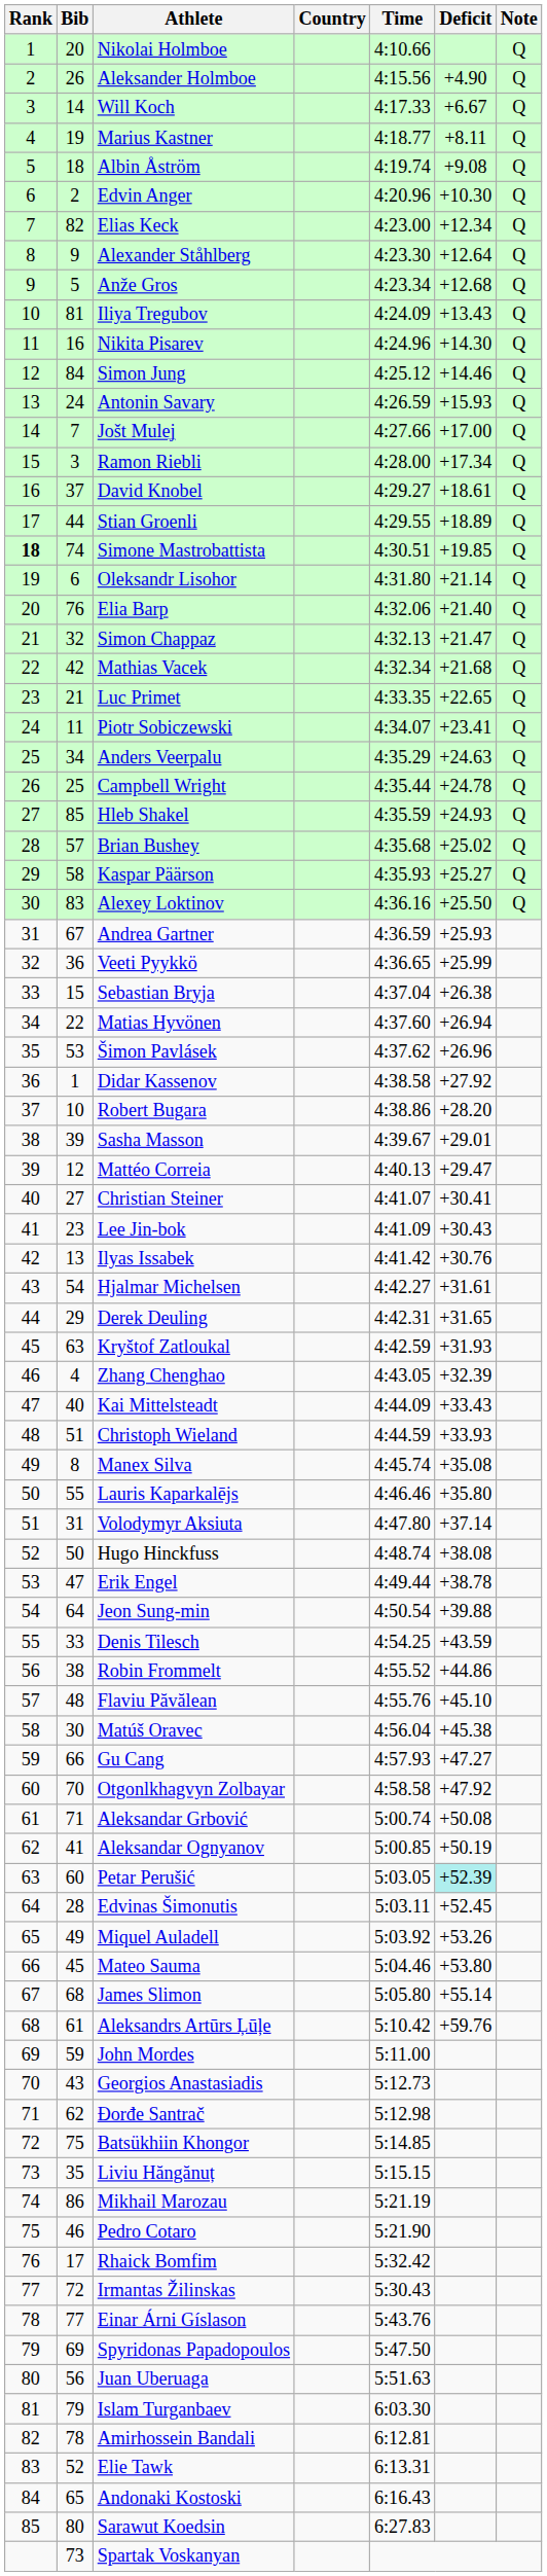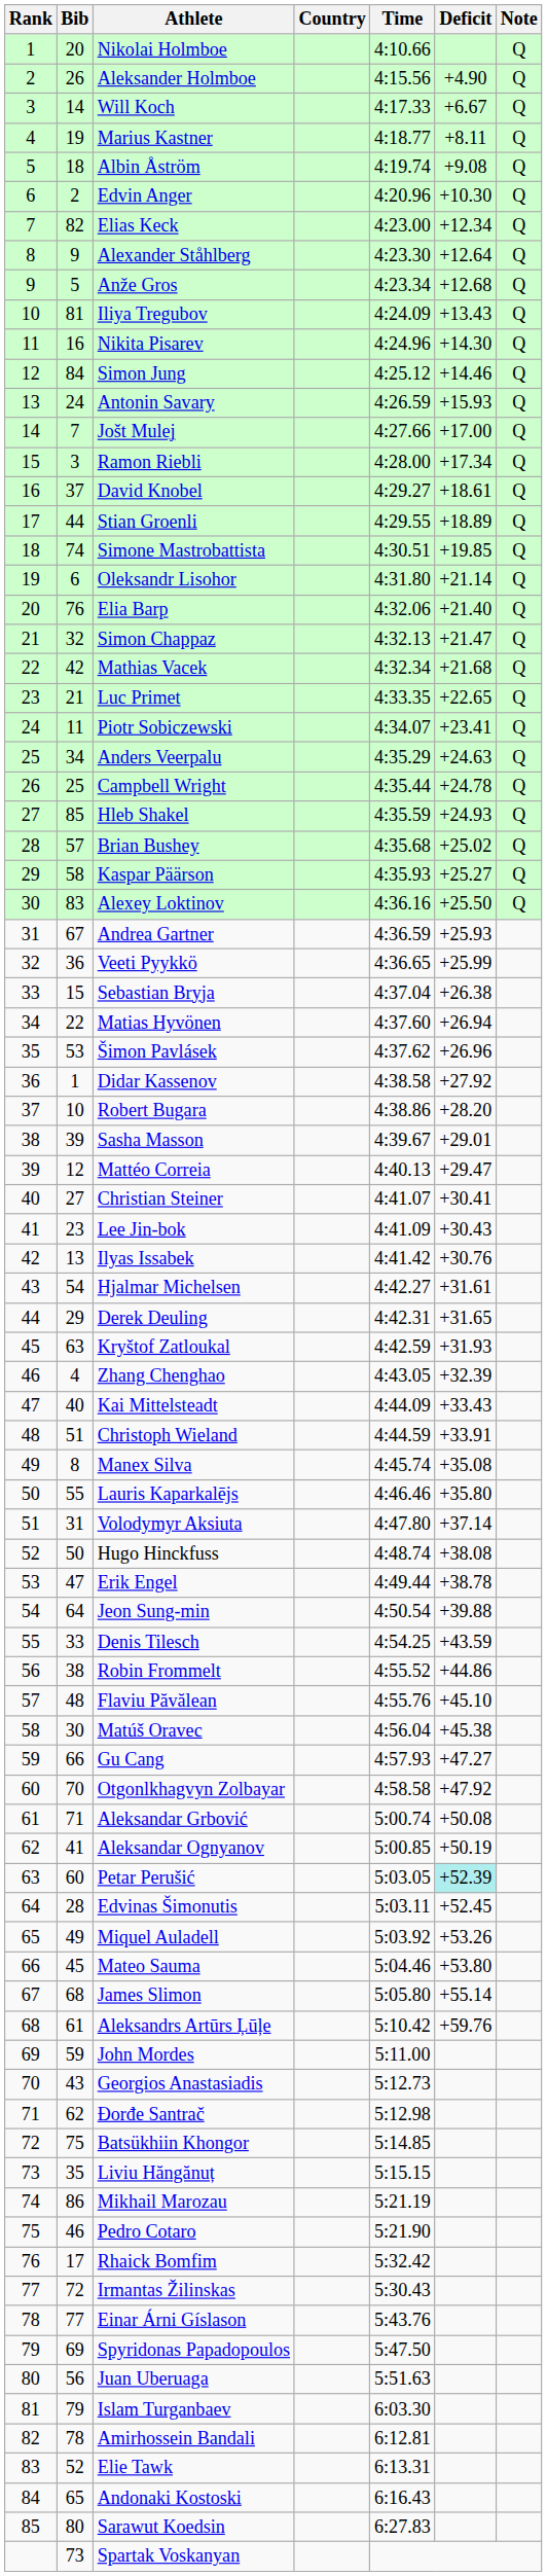 <table class="wikitable sortable" style="text-align:center">
 <tr>
 <th>Rank</th>
 <th>Bib</th>
 <th>Athlete</th>
 <th>Country</th>
 <th>Time</th>
 <th>Deficit</th>
 <th>Note</th>
 </tr>
 <tr bgcolor=ccffcc>
 <td>1</td>
 <td>20</td>
 <td align=left><a href='#'>Nikolai Holmboe</a></td>
 <td align=left></td>
 <td>4:10.66</td>
 <td></td>
 <td>Q</td>
 </tr>
 <tr bgcolor=ccffcc>
 <td>2</td>
 <td>26</td>
 <td align=left><a href='#'>Aleksander Holmboe</a></td>
 <td align=left></td>
 <td>4:15.56</td>
 <td>+4.90</td>
 <td>Q</td>
 </tr>
 <tr bgcolor=ccffcc>
 <td>3</td>
 <td>14</td>
 <td align=left><a href='#'>Will Koch</a></td>
 <td align=left></td>
 <td>4:17.33</td>
 <td>+6.67</td>
 <td>Q</td>
 </tr>
 <tr bgcolor=ccffcc>
 <td>4</td>
 <td>19</td>
 <td align=left><a href='#'>Marius Kastner</a></td>
 <td align=left></td>
 <td>4:18.77</td>
 <td>+8.11</td>
 <td>Q</td>
 </tr>
 <tr bgcolor=ccffcc>
 <td>5</td>
 <td>18</td>
 <td align=left><a href='#'>Albin Åström</a></td>
 <td align=left></td>
 <td>4:19.74</td>
 <td>+9.08</td>
 <td>Q</td>
 </tr>
 <tr bgcolor=ccffcc>
 <td>6</td>
 <td>2</td>
 <td align=left><a href='#'>Edvin Anger</a></td>
 <td align=left></td>
 <td>4:20.96</td>
 <td>+10.30</td>
 <td>Q</td>
 </tr>
 <tr bgcolor=ccffcc>
 <td>7</td>
 <td>82</td>
 <td align=left><a href='#'>Elias Keck</a></td>
 <td align=left></td>
 <td>4:23.00</td>
 <td>+12.34</td>
 <td>Q</td>
 </tr>
 <tr bgcolor=ccffcc>
 <td>8</td>
 <td>9</td>
 <td align=left><a href='#'>Alexander Ståhlberg</a></td>
 <td align=left></td>
 <td>4:23.30</td>
 <td>+12.64</td>
 <td>Q</td>
 </tr>
 <tr bgcolor=ccffcc>
 <td>9</td>
 <td>5</td>
 <td align=left><a href='#'>Anže Gros</a></td>
 <td align=left></td>
 <td>4:23.34</td>
 <td>+12.68</td>
 <td>Q</td>
 </tr>
 <tr bgcolor=ccffcc>
 <td>10</td>
 <td>81</td>
 <td align=left><a href='#'>Iliya Tregubov</a></td>
 <td align=left></td>
 <td>4:24.09</td>
 <td>+13.43</td>
 <td>Q</td>
 </tr>
 <tr bgcolor=ccffcc>
 <td>11</td>
 <td>16</td>
 <td align=left><a href='#'>Nikita Pisarev</a></td>
 <td align=left></td>
 <td>4:24.96</td>
 <td>+14.30</td>
 <td>Q</td>
 </tr>
 <tr bgcolor=ccffcc>
 <td>12</td>
 <td>84</td>
 <td align=left><a href='#'>Simon Jung</a></td>
 <td align=left></td>
 <td>4:25.12</td>
 <td>+14.46</td>
 <td>Q</td>
 </tr>
 <tr bgcolor=ccffcc>
 <td>13</td>
 <td>24</td>
 <td align=left><a href='#'>Antonin Savary</a></td>
 <td align=left></td>
 <td>4:26.59</td>
 <td>+15.93</td>
 <td>Q</td>
 </tr>
 <tr bgcolor=ccffcc>
 <td>14</td>
 <td>7</td>
 <td align=left><a href='#'>Jošt Mulej</a></td>
 <td align=left></td>
 <td>4:27.66</td>
 <td>+17.00</td>
 <td>Q</td>
 </tr>
 <tr bgcolor=ccffcc>
 <td>15</td>
 <td>3</td>
 <td align=left><a href='#'>Ramon Riebli</a></td>
 <td align=left></td>
 <td>4:28.00</td>
 <td>+17.34</td>
 <td>Q</td>
 </tr>
 <tr bgcolor=ccffcc>
 <td>16</td>
 <td>37</td>
 <td align=left><a href='#'>David Knobel</a></td>
 <td align=left></td>
 <td>4:29.27</td>
 <td>+18.61</td>
 <td>Q</td>
 </tr>
 <tr bgcolor=ccffcc>
 <td>17</td>
 <td>44</td>
 <td align=left><a href='#'>Stian Groenli</a></td>
 <td align=left></td>
 <td>4:29.55</td>
 <td>+18.89</td>
 <td>Q</td>
 </tr>
 <tr bgcolor=ccffcc>
-<td><strong>18</strong></td>
+<td>18</td>
 <td>74</td>
 <td align=left><a href='#'>Simone Mastrobattista</a></td>
 <td align=left></td>
 <td>4:30.51</td>
 <td>+19.85</td>
 <td>Q</td>
 </tr>
 <tr bgcolor=ccffcc>
 <td>19</td>
 <td>6</td>
 <td align=left><a href='#'>Oleksandr Lisohor</a></td>
 <td align=left></td>
 <td>4:31.80</td>
 <td>+21.14</td>
 <td>Q</td>
 </tr>
 <tr bgcolor=ccffcc>
 <td>20</td>
 <td>76</td>
 <td align=left><a href='#'>Elia Barp</a></td>
 <td align=left></td>
 <td>4:32.06</td>
 <td>+21.40</td>
 <td>Q</td>
 </tr>
 <tr bgcolor=ccffcc>
 <td>21</td>
 <td>32</td>
 <td align=left><a href='#'>Simon Chappaz</a></td>
 <td align=left></td>
 <td>4:32.13</td>
 <td>+21.47</td>
 <td>Q</td>
 </tr>
 <tr bgcolor=ccffcc>
 <td>22</td>
 <td>42</td>
 <td align=left><a href='#'>Mathias Vacek</a></td>
 <td align=left></td>
 <td>4:32.34</td>
 <td>+21.68</td>
 <td>Q</td>
 </tr>
 <tr bgcolor=ccffcc>
 <td>23</td>
 <td>21</td>
 <td align=left><a href='#'>Luc Primet</a></td>
 <td align=left></td>
 <td>4:33.35</td>
 <td>+22.65</td>
 <td>Q</td>
 </tr>
 <tr bgcolor=ccffcc>
 <td>24</td>
 <td>11</td>
 <td align=left><a href='#'>Piotr Sobiczewski</a></td>
 <td align=left></td>
 <td>4:34.07</td>
 <td>+23.41</td>
 <td>Q</td>
 </tr>
 <tr bgcolor=ccffcc>
 <td>25</td>
 <td>34</td>
 <td align=left><a href='#'>Anders Veerpalu</a></td>
 <td align=left></td>
 <td>4:35.29</td>
 <td>+24.63</td>
 <td>Q</td>
 </tr>
 <tr bgcolor=ccffcc>
 <td>26</td>
 <td>25</td>
 <td align=left><a href='#'>Campbell Wright</a></td>
 <td align=left></td>
 <td>4:35.44</td>
 <td>+24.78</td>
 <td>Q</td>
 </tr>
 <tr bgcolor=ccffcc>
 <td>27</td>
 <td>85</td>
 <td align=left><a href='#'>Hleb Shakel</a></td>
 <td align=left></td>
 <td>4:35.59</td>
 <td>+24.93</td>
 <td>Q</td>
 </tr>
 <tr bgcolor=ccffcc>
 <td>28</td>
 <td>57</td>
 <td align=left><a href='#'>Brian Bushey</a></td>
 <td align=left></td>
 <td>4:35.68</td>
 <td>+25.02</td>
 <td>Q</td>
 </tr>
 <tr bgcolor=ccffcc>
 <td>29</td>
 <td>58</td>
 <td align=left><a href='#'>Kaspar Päärson</a></td>
 <td align=left></td>
 <td>4:35.93</td>
 <td>+25.27</td>
 <td>Q</td>
 </tr>
 <tr bgcolor=ccffcc>
 <td>30</td>
 <td>83</td>
 <td align=left><a href='#'>Alexey Loktinov</a></td>
 <td align=left></td>
 <td>4:36.16</td>
 <td>+25.50</td>
 <td>Q</td>
 </tr>
 <tr>
 <td>31</td>
 <td>67</td>
 <td align=left><a href='#'>Andrea Gartner</a></td>
 <td align=left></td>
 <td>4:36.59</td>
 <td>+25.93</td>
 <td></td>
 </tr>
 <tr>
 <td>32</td>
 <td>36</td>
 <td align=left><a href='#'>Veeti Pyykkö</a></td>
 <td align=left></td>
 <td>4:36.65</td>
 <td>+25.99</td>
 <td></td>
 </tr>
 <tr>
 <td>33</td>
 <td>15</td>
 <td align=left><a href='#'>Sebastian Bryja</a></td>
 <td align=left></td>
 <td>4:37.04</td>
 <td>+26.38</td>
 <td></td>
 </tr>
 <tr>
 <td>34</td>
 <td>22</td>
 <td align=left><a href='#'>Matias Hyvönen</a></td>
 <td align=left></td>
 <td>4:37.60</td>
 <td>+26.94</td>
 <td></td>
 </tr>
 <tr>
 <td>35</td>
 <td>53</td>
 <td align=left><a href='#'>Šimon Pavlásek</a></td>
 <td align=left></td>
 <td>4:37.62</td>
 <td>+26.96</td>
 <td></td>
 </tr>
 <tr>
 <td>36</td>
 <td>1</td>
 <td align=left><a href='#'>Didar Kassenov</a></td>
 <td align=left></td>
 <td>4:38.58</td>
 <td>+27.92</td>
 <td></td>
 </tr>
 <tr>
 <td>37</td>
 <td>10</td>
 <td align=left><a href='#'>Robert Bugara</a></td>
 <td align=left></td>
 <td>4:38.86</td>
 <td>+28.20</td>
 <td></td>
 </tr>
 <tr>
 <td>38</td>
 <td>39</td>
 <td align=left><a href='#'>Sasha Masson</a></td>
 <td align=left></td>
 <td>4:39.67</td>
 <td>+29.01</td>
 <td></td>
 </tr>
 <tr>
 <td>39</td>
 <td>12</td>
 <td align=left><a href='#'>Mattéo Correia</a></td>
 <td align=left></td>
 <td>4:40.13</td>
 <td>+29.47</td>
 <td></td>
 </tr>
 <tr>
 <td>40</td>
 <td>27</td>
 <td align=left><a href='#'>Christian Steiner</a></td>
 <td align=left></td>
 <td>4:41.07</td>
 <td>+30.41</td>
 <td></td>
 </tr>
 <tr>
 <td>41</td>
 <td>23</td>
 <td align=left><a href='#'>Lee Jin-bok</a></td>
 <td align=left></td>
 <td>4:41.09</td>
 <td>+30.43</td>
 <td></td>
 </tr>
 <tr>
 <td>42</td>
 <td>13</td>
 <td align=left><a href='#'>Ilyas Issabek</a></td>
 <td align=left></td>
 <td>4:41.42</td>
 <td>+30.76</td>
 <td></td>
 </tr>
 <tr>
 <td>43</td>
 <td>54</td>
 <td align=left><a href='#'>Hjalmar Michelsen</a></td>
 <td align=left></td>
 <td>4:42.27</td>
 <td>+31.61</td>
 <td></td>
 </tr>
 <tr>
 <td>44</td>
 <td>29</td>
 <td align=left><a href='#'>Derek Deuling</a></td>
 <td align=left></td>
 <td>4:42.31</td>
 <td>+31.65</td>
 <td></td>
 </tr>
 <tr>
 <td>45</td>
 <td>63</td>
 <td align=left><a href='#'>Kryštof Zatloukal</a></td>
 <td align=left></td>
 <td>4:42.59</td>
 <td>+31.93</td>
 <td></td>
 </tr>
 <tr>
 <td>46</td>
 <td>4</td>
 <td align=left><a href='#'>Zhang Chenghao</a></td>
 <td align=left></td>
 <td>4:43.05</td>
 <td>+32.39</td>
 <td></td>
 </tr>
 <tr>
 <td>47</td>
 <td>40</td>
 <td align=left><a href='#'>Kai Mittelsteadt</a></td>
 <td align=left></td>
 <td>4:44.09</td>
 <td>+33.43</td>
 <td></td>
 </tr>
 <tr>
 <td>48</td>
 <td>51</td>
 <td align=left><a href='#'>Christoph Wieland</a></td>
 <td align=left></td>
 <td>4:44.59</td>
-<td>+33.93</td>
+<td>+33.91</td>
 <td></td>
 </tr>
 <tr>
 <td>49</td>
 <td>8</td>
 <td align=left><a href='#'>Manex Silva</a></td>
 <td align=left></td>
 <td>4:45.74</td>
 <td>+35.08</td>
 <td></td>
 </tr>
 <tr>
 <td>50</td>
 <td>55</td>
 <td align=left><a href='#'>Lauris Kaparkalējs</a></td>
 <td align=left></td>
 <td>4:46.46</td>
 <td>+35.80</td>
 <td></td>
 </tr>
 <tr>
 <td>51</td>
 <td>31</td>
 <td align=left><a href='#'>Volodymyr Aksiuta</a></td>
 <td align=left></td>
 <td>4:47.80</td>
 <td>+37.14</td>
 <td></td>
 </tr>
 <tr>
 <td>52</td>
 <td>50</td>
 <td align=left>Hugo Hinckfuss</td>
 <td align=left></td>
 <td>4:48.74</td>
 <td>+38.08</td>
 <td></td>
 </tr>
 <tr>
 <td>53</td>
 <td>47</td>
 <td align=left><a href='#'>Erik Engel</a></td>
 <td align=left></td>
 <td>4:49.44</td>
 <td>+38.78</td>
 <td></td>
 </tr>
 <tr>
 <td>54</td>
 <td>64</td>
 <td align=left><a href='#'>Jeon Sung-min</a></td>
 <td align=left></td>
 <td>4:50.54</td>
 <td>+39.88</td>
 <td></td>
 </tr>
 <tr>
 <td>55</td>
 <td>33</td>
 <td align=left><a href='#'>Denis Tilesch</a></td>
 <td align=left></td>
 <td>4:54.25</td>
 <td>+43.59</td>
 <td></td>
 </tr>
 <tr>
 <td>56</td>
 <td>38</td>
 <td align=left><a href='#'>Robin Frommelt</a></td>
 <td align=left></td>
 <td>4:55.52</td>
 <td>+44.86</td>
 <td></td>
 </tr>
 <tr>
 <td>57</td>
 <td>48</td>
 <td align=left><a href='#'>Flaviu Păvălean</a></td>
 <td align=left></td>
 <td>4:55.76</td>
 <td>+45.10</td>
 <td></td>
 </tr>
 <tr>
 <td>58</td>
 <td>30</td>
 <td align=left><a href='#'>Matúš Oravec</a></td>
 <td align=left></td>
 <td>4:56.04</td>
 <td>+45.38</td>
 <td></td>
 </tr>
 <tr>
 <td>59</td>
 <td>66</td>
 <td align=left><a href='#'>Gu Cang</a></td>
 <td align=left></td>
 <td>4:57.93</td>
 <td>+47.27</td>
 <td></td>
 </tr>
 <tr>
 <td>60</td>
 <td>70</td>
 <td align=left><a href='#'>Otgonlkhagvyn Zolbayar</a></td>
 <td align=left></td>
 <td>4:58.58</td>
 <td>+47.92</td>
 <td></td>
 </tr>
 <tr>
 <td>61</td>
 <td>71</td>
 <td align=left><a href='#'>Aleksandar Grbović</a></td>
 <td align=left></td>
 <td>5:00.74</td>
 <td>+50.08</td>
 <td></td>
 </tr>
 <tr>
 <td>62</td>
 <td>41</td>
 <td align=left><a href='#'>Aleksandar Ognyanov</a></td>
 <td align=left></td>
 <td>5:00.85</td>
 <td>+50.19</td>
 <td></td>
 </tr>
 <tr>
 <td>63</td>
 <td>60</td>
 <td align=left><a href='#'>Petar Perušić</a></td>
 <td align=left></td>
 <td>5:03.05</td>
 <td style="background: paleturquoise;">+52.39</td>
 <td></td>
 </tr>
 <tr>
 <td>64</td>
 <td>28</td>
 <td align=left><a href='#'>Edvinas Šimonutis</a></td>
 <td align=left></td>
 <td>5:03.11</td>
 <td>+52.45</td>
 <td></td>
 </tr>
 <tr>
 <td>65</td>
 <td>49</td>
 <td align=left><a href='#'>Miquel Auladell</a></td>
 <td align=left></td>
 <td>5:03.92</td>
 <td>+53.26</td>
 <td></td>
 </tr>
 <tr>
 <td>66</td>
 <td>45</td>
 <td align=left><a href='#'>Mateo Sauma</a></td>
 <td align=left></td>
 <td>5:04.46</td>
 <td>+53.80</td>
 <td></td>
 </tr>
 <tr>
 <td>67</td>
 <td>68</td>
 <td align=left><a href='#'>James Slimon</a></td>
 <td align=left></td>
 <td>5:05.80</td>
 <td>+55.14</td>
 <td></td>
 </tr>
 <tr>
 <td>68</td>
 <td>61</td>
 <td align=left><a href='#'>Aleksandrs Artūrs Ļūļe</a></td>
 <td align=left></td>
 <td>5:10.42</td>
 <td>+59.76</td>
 <td></td>
 </tr>
 <tr>
 <td>69</td>
 <td>59</td>
 <td align=left><a href='#'>John Mordes</a></td>
 <td align=left></td>
 <td>5:11.00</td>
 <td></td>
 <td></td>
 </tr>
 <tr>
 <td>70</td>
 <td>43</td>
 <td align=left><a href='#'>Georgios Anastasiadis</a></td>
 <td align=left></td>
 <td>5:12.73</td>
 <td></td>
 <td></td>
 </tr>
 <tr>
 <td>71</td>
 <td>62</td>
 <td align=left><a href='#'>Đorđe Santrač</a></td>
 <td align=left></td>
 <td>5:12.98</td>
 <td></td>
 <td></td>
 </tr>
 <tr>
 <td>72</td>
 <td>75</td>
 <td align=left><a href='#'>Batsükhiin Khongor</a></td>
 <td align=left></td>
 <td>5:14.85</td>
 <td></td>
 <td></td>
 </tr>
 <tr>
 <td>73</td>
 <td>35</td>
 <td align=left><a href='#'>Liviu Hăngănuț</a></td>
 <td align=left></td>
 <td>5:15.15</td>
 <td></td>
 <td></td>
 </tr>
 <tr>
 <td>74</td>
 <td>86</td>
 <td align=left><a href='#'>Mikhail Marozau</a></td>
 <td align=left></td>
 <td>5:21.19</td>
 <td></td>
 <td></td>
 </tr>
 <tr>
 <td>75</td>
 <td>46</td>
 <td align=left><a href='#'>Pedro Cotaro</a></td>
 <td align=left></td>
 <td>5:21.90</td>
 <td></td>
 <td></td>
 </tr>
 <tr>
 <td>76</td>
 <td>17</td>
 <td align=left><a href='#'>Rhaick Bomfim</a></td>
 <td align=left></td>
 <td>5:32.42</td>
 <td></td>
 <td></td>
 </tr>
 <tr>
 <td>77</td>
 <td>72</td>
 <td align=left><a href='#'>Irmantas Žilinskas</a></td>
 <td align=left></td>
 <td>5:30.43</td>
 <td></td>
 <td></td>
 </tr>
 <tr>
 <td>78</td>
 <td>77</td>
 <td align=left><a href='#'>Einar Árni Gíslason</a></td>
 <td align=left></td>
 <td>5:43.76</td>
 <td></td>
 <td></td>
 </tr>
 <tr>
 <td>79</td>
 <td>69</td>
 <td align=left><a href='#'>Spyridonas Papadopoulos</a></td>
 <td align=left></td>
 <td>5:47.50</td>
 <td></td>
 <td></td>
 </tr>
 <tr>
 <td>80</td>
 <td>56</td>
 <td align=left><a href='#'>Juan Uberuaga</a></td>
 <td align=left></td>
 <td>5:51.63</td>
 <td></td>
 <td></td>
 </tr>
 <tr>
 <td>81</td>
 <td>79</td>
 <td align=left><a href='#'>Islam Turganbaev</a></td>
 <td align=left></td>
 <td>6:03.30</td>
 <td></td>
 <td></td>
 </tr>
 <tr>
 <td>82</td>
 <td>78</td>
 <td align=left><a href='#'>Amirhossein Bandali</a></td>
 <td align=left></td>
 <td>6:12.81</td>
 <td></td>
 <td></td>
 </tr>
 <tr>
 <td>83</td>
 <td>52</td>
 <td align=left><a href='#'>Elie Tawk</a></td>
 <td align=left></td>
 <td>6:13.31</td>
 <td></td>
 <td></td>
 </tr>
 <tr>
 <td>84</td>
 <td>65</td>
 <td align=left><a href='#'>Andonaki Kostoski</a></td>
 <td align=left></td>
 <td>6:16.43</td>
 <td></td>
 <td></td>
 </tr>
 <tr>
 <td>85</td>
 <td>80</td>
 <td align=left><a href='#'>Sarawut Koedsin</a></td>
 <td align=left></td>
 <td>6:27.83</td>
 <td></td>
 <td></td>
 </tr>
 <tr>
 <td></td>
 <td>73</td>
 <td align=left><a href='#'>Spartak Voskanyan</a></td>
 <td align=left></td>
 <td colspan=3></td>
 </tr>
 </table>
